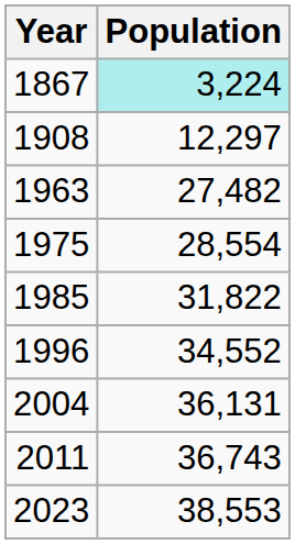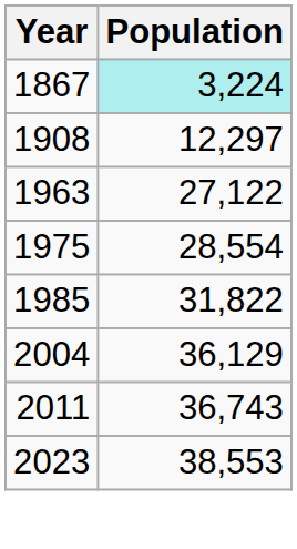 <table class="wikitable" style="line-height:1.1em;">
 <tr>
 <th>Year</th>
 <th>Population</th>
 </tr>
 <tr align="right">
 <td>1867</td>
 <td style="background: paleturquoise;">3,224</td>
 </tr>
 <tr align="right">
 <td>1908</td>
 <td>12,297</td>
 </tr>
 <tr align="right">
 <td>1963</td>
-<td>27,482</td>
+<td>27,122</td>
 </tr>
 <tr align="right">
 <td>1975</td>
 <td>28,554</td>
 </tr>
 <tr align="right">
 <td>1985</td>
 <td>31,822</td>
 </tr>
 <tr align="right">
-<td>1996</td>
-<td>34,552</td>
-</tr>
-<tr align="right">
 <td>2004</td>
-<td>36,131</td>
+<td>36,129</td>
 </tr>
 <tr align="right">
 <td>2011</td>
 <td>36,743</td>
 </tr>
 <tr align="right">
 <td>2023</td>
 <td>38,553</td>
 </tr>
 </table>
